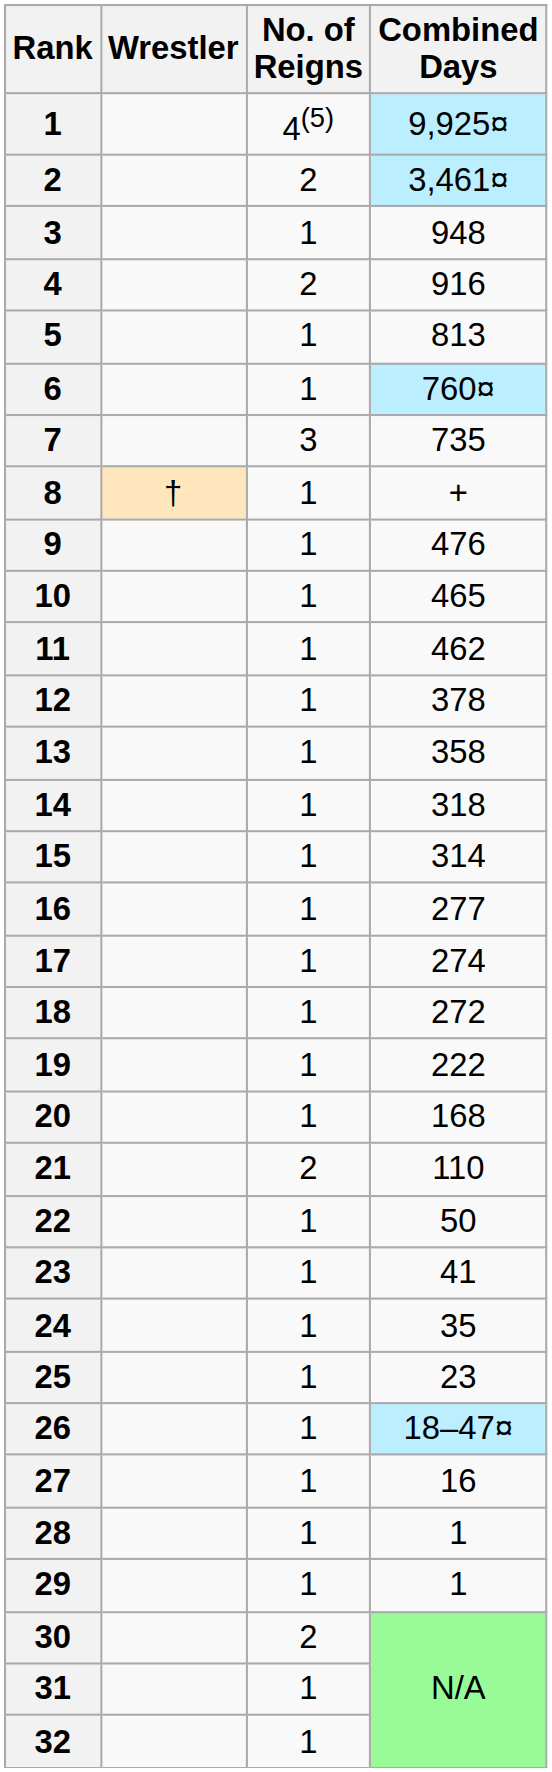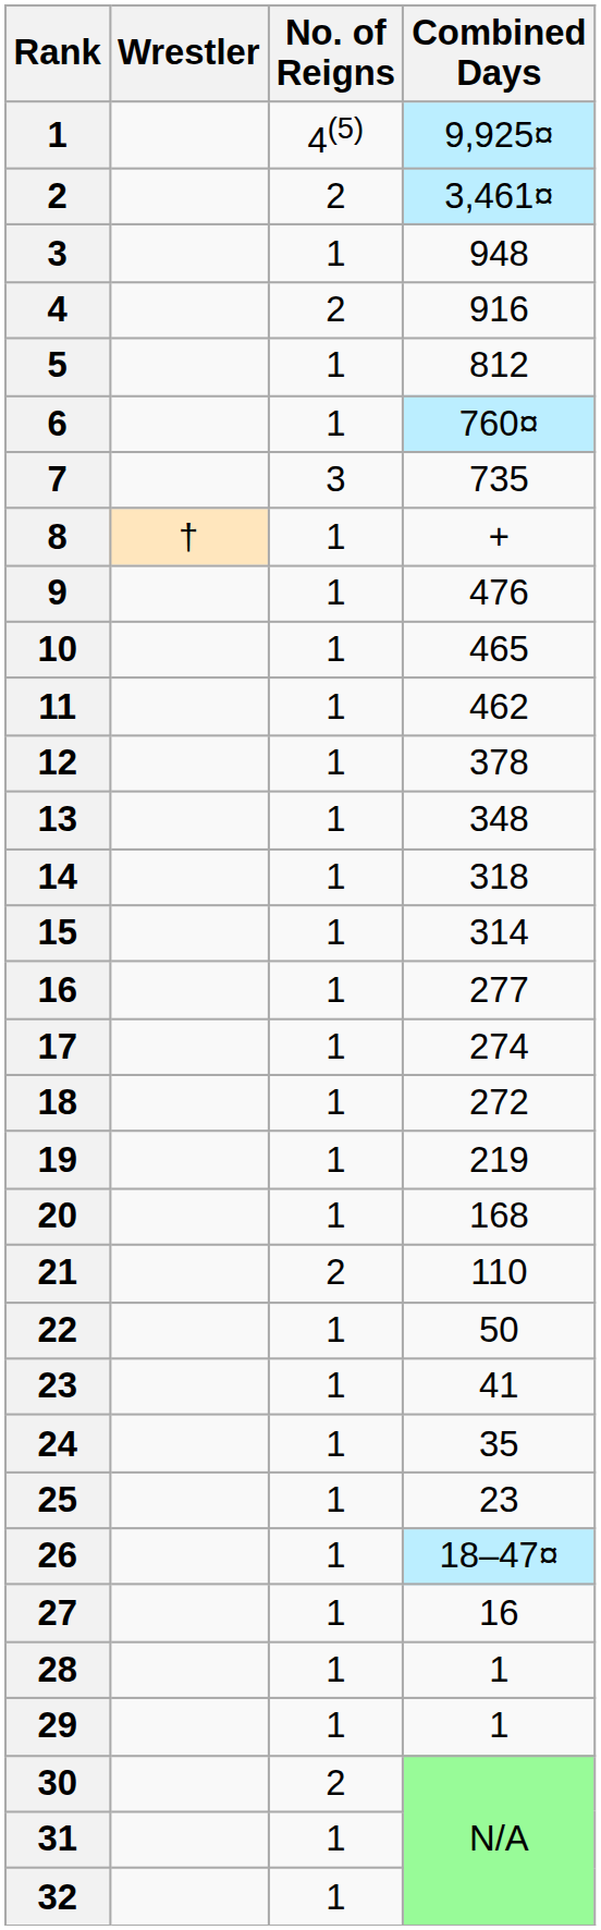 <table class="wikitable sortable" style="text-align: center">
 <tr>
 <th>Rank</th>
 <th>Wrestler</th>
 <th>No. of<br>Reigns</th>
 <th>Combined<br>Days</th>
 </tr>
 <tr>
 <th>1</th>
 <td></td>
 <td>4<sup>(5)</sup></td>
 <td style="background-color:#bbeeff">9,925¤</td>
 </tr>
 <tr>
 <th>2</th>
 <td></td>
 <td>2</td>
 <td style="background-color:#bbeeff">3,461¤</td>
 </tr>
 <tr>
 <th>3</th>
 <td></td>
 <td>1</td>
 <td>948</td>
 </tr>
 <tr>
 <th>4</th>
 <td></td>
 <td>2</td>
 <td>916</td>
 </tr>
 <tr>
 <th>5</th>
 <td></td>
 <td>1</td>
-<td>813</td>
+<td>812</td>
 </tr>
 <tr>
 <th>6</th>
 <td></td>
 <td>1</td>
 <td style="background-color:#bbeeff">760¤</td>
 </tr>
 <tr>
 <th>7</th>
 <td></td>
 <td>3</td>
 <td>735</td>
 </tr>
 <tr>
 <th>8</th>
 <td style="background-color: #ffe6bd"> †</td>
 <td>1</td>
 <td>+</td>
 </tr>
 <tr>
 <th>9</th>
 <td></td>
 <td>1</td>
 <td>476</td>
 </tr>
 <tr>
 <th>10</th>
 <td></td>
 <td>1</td>
 <td>465</td>
 </tr>
 <tr>
 <th>11</th>
 <td></td>
 <td>1</td>
 <td>462</td>
 </tr>
 <tr>
 <th>12</th>
 <td></td>
 <td>1</td>
 <td>378</td>
 </tr>
 <tr>
 <th>13</th>
 <td></td>
 <td>1</td>
-<td>358</td>
+<td>348</td>
 </tr>
 <tr>
 <th>14</th>
 <td></td>
 <td>1</td>
 <td>318</td>
 </tr>
 <tr>
 <th>15</th>
 <td></td>
 <td>1</td>
 <td>314</td>
 </tr>
 <tr>
 <th>16</th>
 <td></td>
 <td>1</td>
 <td>277</td>
 </tr>
 <tr>
 <th>17</th>
 <td></td>
 <td>1</td>
 <td>274</td>
 </tr>
 <tr>
 <th>18</th>
 <td></td>
 <td>1</td>
 <td>272</td>
 </tr>
 <tr>
 <th>19</th>
 <td></td>
 <td>1</td>
-<td>222</td>
+<td>219</td>
 </tr>
 <tr>
 <th>20</th>
 <td></td>
 <td>1</td>
 <td>168</td>
 </tr>
 <tr>
 <th>21</th>
 <td></td>
 <td>2</td>
 <td>110</td>
 </tr>
 <tr>
 <th>22</th>
 <td></td>
 <td>1</td>
 <td>50</td>
 </tr>
 <tr>
 <th>23</th>
 <td></td>
 <td>1</td>
 <td>41</td>
 </tr>
 <tr>
 <th>24</th>
 <td></td>
 <td>1</td>
 <td>35</td>
 </tr>
 <tr>
 <th>25</th>
 <td></td>
 <td>1</td>
 <td>23</td>
 </tr>
 <tr>
 <th>26</th>
 <td></td>
 <td>1</td>
 <td style="background-color:#bbeeff">18–47¤</td>
 </tr>
 <tr>
 <th>27</th>
 <td></td>
 <td>1</td>
 <td>16</td>
 </tr>
 <tr>
 <th>28</th>
 <td></td>
 <td>1</td>
 <td>1</td>
 </tr>
 <tr>
 <th>29</th>
 <td></td>
 <td>1</td>
 <td>1</td>
 </tr>
 <tr>
 <th>30</th>
 <td></td>
 <td>2</td>
 <td style="background-color:#98FB98" rowspan=3>N/A</td>
 </tr>
 <tr>
 <th>31</th>
 <td></td>
 <td>1</td>
 </tr>
 <tr>
 <th>32</th>
 <td></td>
 <td>1</td>
 </tr>
 </table>
